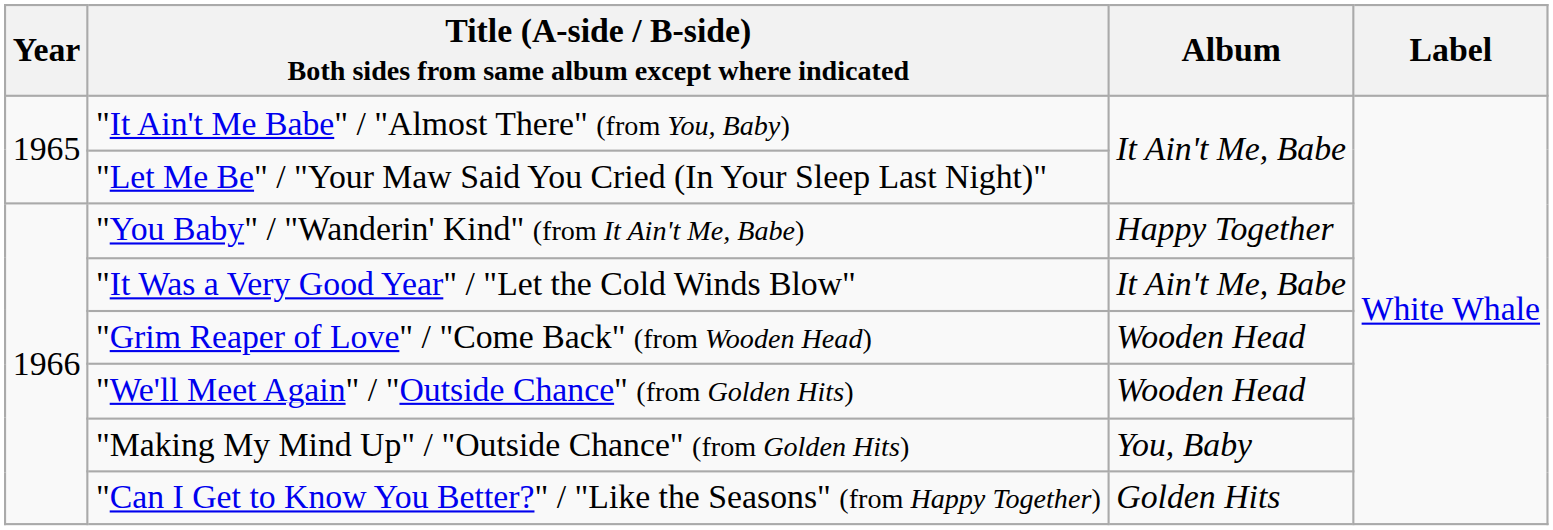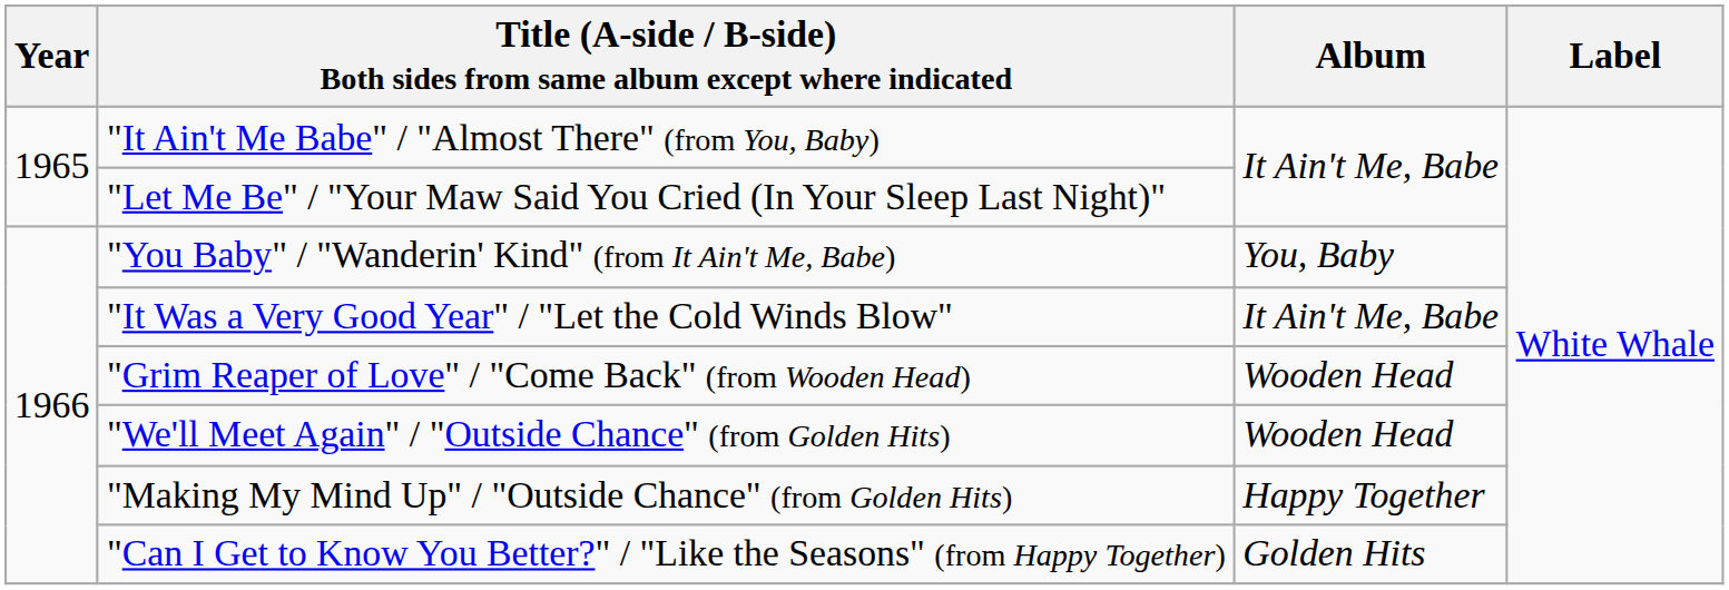 <table class="wikitable sortable">
 <tr>
 <th>Year</th>
 <th>Title (A-side / B-side)<br><small>Both sides from same album except where indicated</small></th>
 <th>Album</th>
 <th>Label</th>
 </tr>
 <tr>
 <td rowspan="2">1965</td>
 <td>"<a href='#'>It Ain't Me Babe</a>" / "Almost There" <small>(from <em>You, Baby</em>)</small></td>
 <td rowspan="2"><em>It Ain't Me, Babe</em></td>
 <td rowspan="8"><a href='#'>White Whale</a></td>
 </tr>
 <tr>
 <td>"<a href='#'>Let Me Be</a>" / "Your Maw Said You Cried (In Your Sleep Last Night)"</td>
 </tr>
 <tr>
 <td rowspan="6">1966</td>
 <td>"<a href='#'>You Baby</a>" / "Wanderin' Kind" <small>(from <em>It Ain't Me, Babe</em>)</small></td>
-<td rowspan="1"><em>Happy Together</em></td>
+<td><em>You, Baby</em></td>
 </tr>
 <tr>
 <td>"<a href='#'>It Was a Very Good Year</a>" / "Let the Cold Winds Blow"</td>
 <td><em>It Ain't Me, Babe</em></td>
 </tr>
 <tr>
 <td>"<a href='#'>Grim Reaper of Love</a>" / "Come Back" <small>(from <em>Wooden Head</em>)</small></td>
 <td><em>Wooden Head</em></td>
 </tr>
 <tr>
 <td>"<a href='#'>We'll Meet Again</a>" / "<a href='#'>Outside Chance</a>" <small>(from <em>Golden Hits</em>)</small></td>
 <td><em>Wooden Head</em></td>
 </tr>
 <tr>
 <td>"Making My Mind Up" / "Outside Chance" <small>(from <em>Golden Hits</em>)</small></td>
-<td><em>You, Baby</em></td>
+<td rowspan="1"><em>Happy Together</em></td>
 </tr>
 <tr>
 <td>"<a href='#'>Can I Get to Know You Better?</a>" / "Like the Seasons" <small>(from <em>Happy Together</em>)</small></td>
 <td rowspan="1"><em>Golden Hits</em></td>
 </tr>
 </table>
